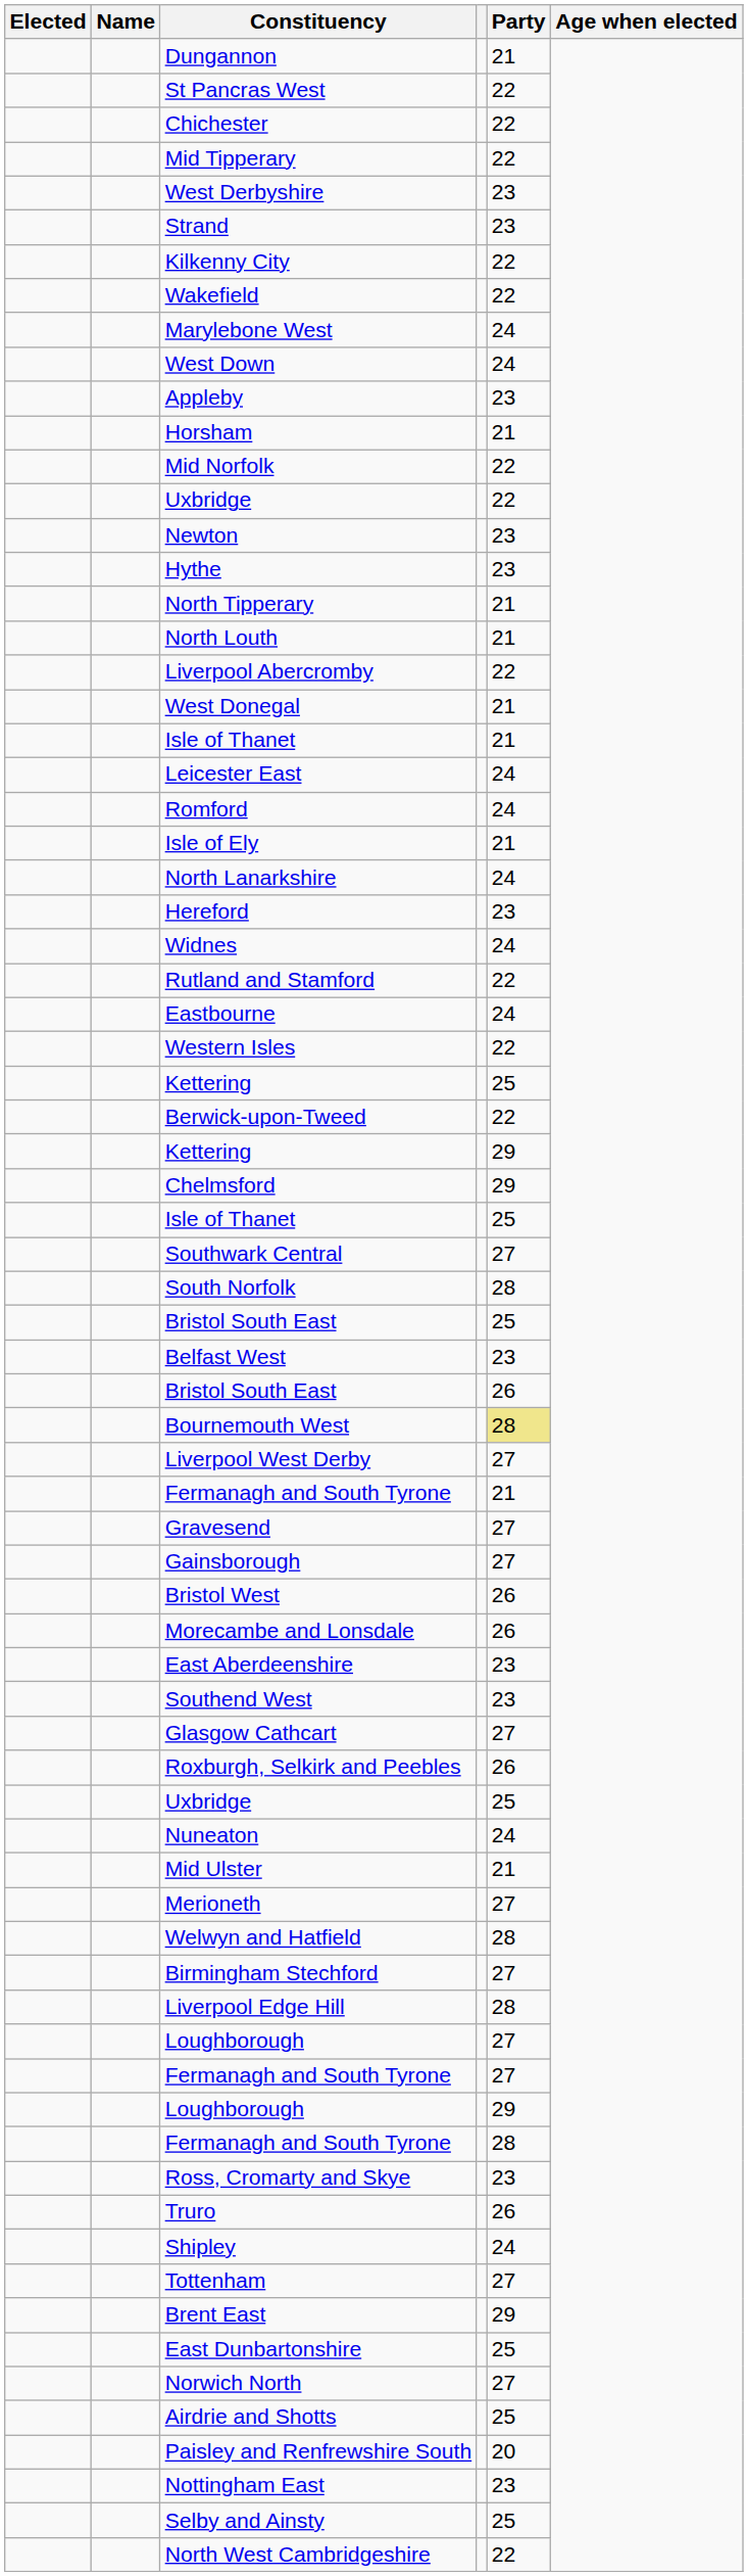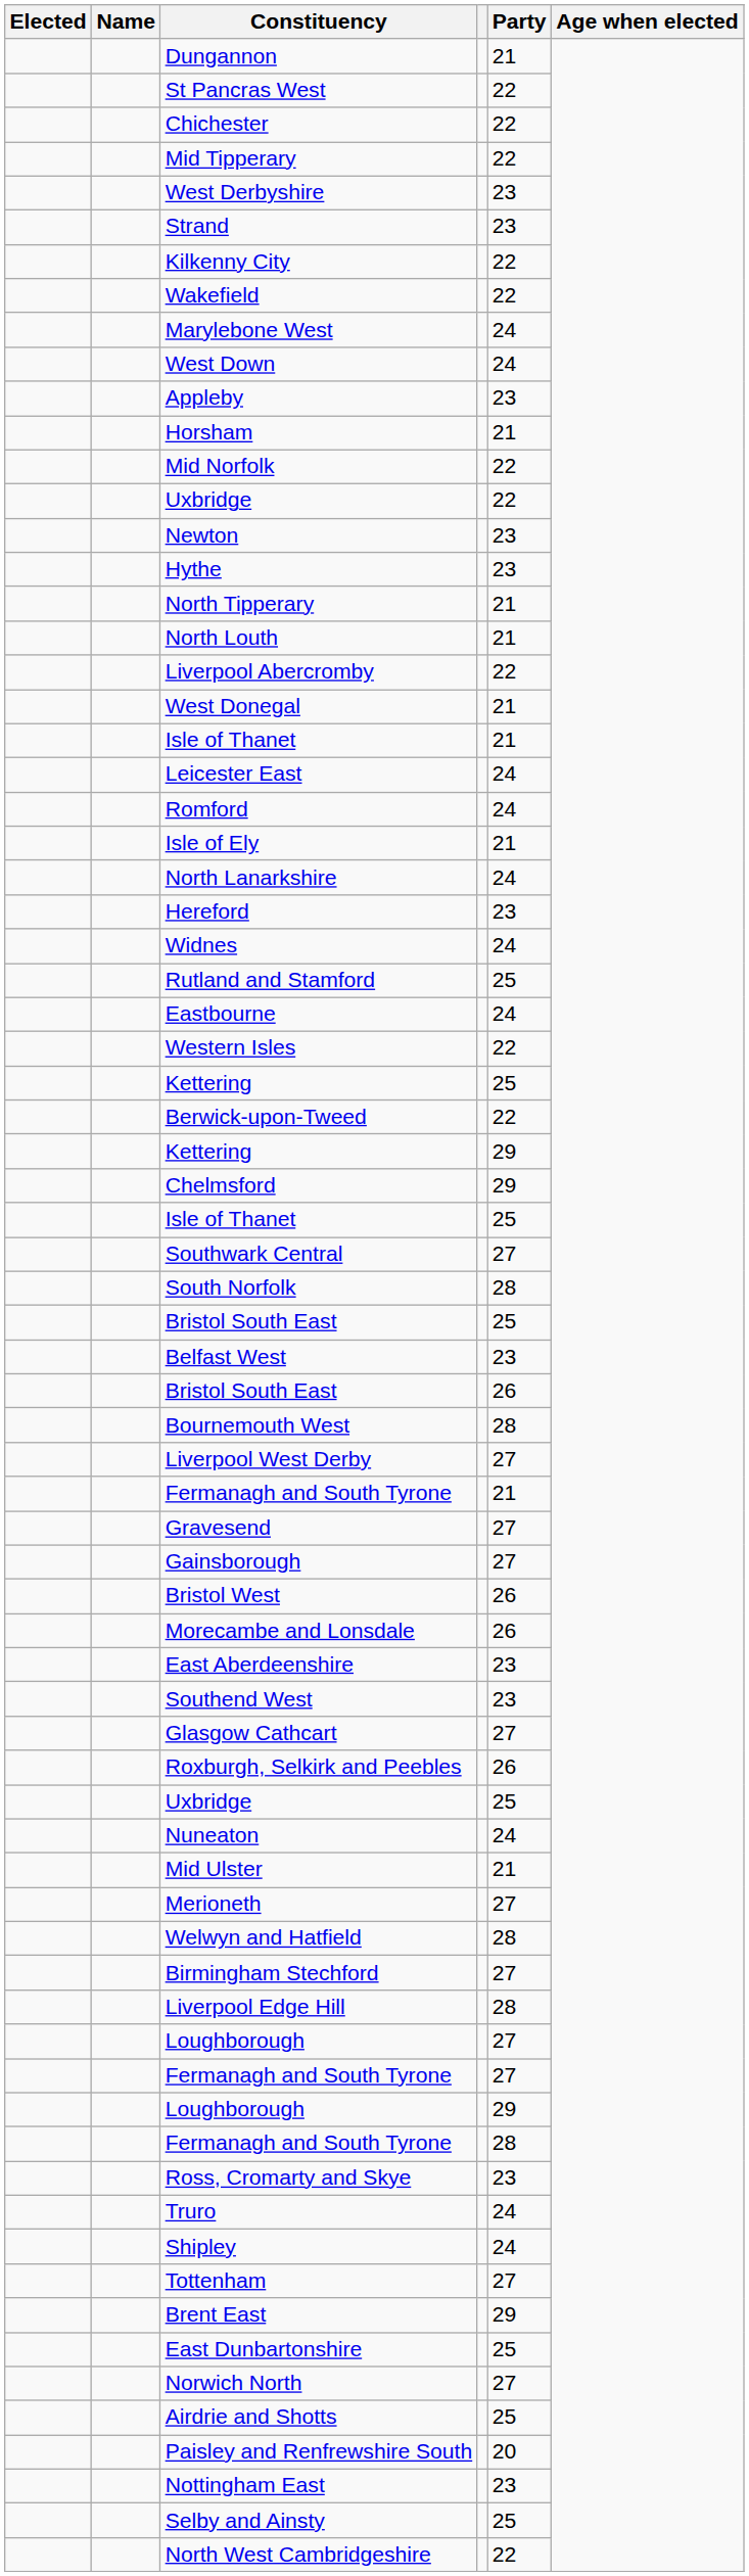 <table class="sortable wikitable">
 <tr>
 <th>Elected</th>
 <th>Name</th>
 <th>Constituency</th>
 <th class="unsortable"></th>
 <th>Party</th>
 <th>Age when elected</th>
 </tr>
 <tr>
 <td></td>
 <td></td>
 <td><a href='#'>Dungannon</a></td>
 <td></td>
 <td>21</td>
 </tr>
 <tr>
 <td></td>
 <td></td>
 <td><a href='#'>St Pancras West</a></td>
 <td></td>
 <td>22</td>
 </tr>
 <tr>
 <td></td>
 <td></td>
 <td><a href='#'>Chichester</a></td>
 <td></td>
 <td>22</td>
 </tr>
 <tr>
 <td></td>
 <td></td>
 <td><a href='#'>Mid Tipperary</a></td>
 <td></td>
 <td>22</td>
 </tr>
 <tr>
 <td></td>
 <td></td>
 <td><a href='#'>West Derbyshire</a></td>
 <td></td>
 <td>23</td>
 </tr>
 <tr>
 <td></td>
 <td></td>
 <td><a href='#'>Strand</a></td>
 <td></td>
 <td>23</td>
 </tr>
 <tr>
 <td></td>
 <td></td>
 <td><a href='#'>Kilkenny City</a></td>
 <td></td>
 <td>22</td>
 </tr>
 <tr>
 <td></td>
 <td></td>
 <td><a href='#'>Wakefield</a></td>
 <td></td>
 <td>22</td>
 </tr>
 <tr>
 <td></td>
 <td></td>
 <td><a href='#'>Marylebone West</a></td>
 <td></td>
 <td>24</td>
 </tr>
 <tr>
 <td></td>
 <td></td>
 <td><a href='#'>West Down</a></td>
 <td></td>
 <td>24</td>
 </tr>
 <tr>
 <td></td>
 <td></td>
 <td><a href='#'>Appleby</a></td>
 <td></td>
 <td>23</td>
 </tr>
 <tr>
 <td></td>
 <td></td>
 <td><a href='#'>Horsham</a></td>
 <td></td>
 <td>21</td>
 </tr>
 <tr>
 <td></td>
 <td></td>
 <td><a href='#'>Mid Norfolk</a></td>
 <td></td>
 <td>22</td>
 </tr>
 <tr>
 <td></td>
 <td></td>
 <td><a href='#'>Uxbridge</a></td>
 <td></td>
 <td>22</td>
 </tr>
 <tr>
 <td></td>
 <td></td>
 <td><a href='#'>Newton</a></td>
 <td></td>
 <td>23</td>
 </tr>
 <tr>
 <td></td>
 <td></td>
 <td><a href='#'>Hythe</a></td>
 <td></td>
 <td>23</td>
 </tr>
 <tr>
 <td></td>
 <td></td>
 <td><a href='#'>North Tipperary</a></td>
 <td></td>
 <td>21</td>
 </tr>
 <tr>
 <td></td>
 <td></td>
 <td><a href='#'>North Louth</a></td>
 <td></td>
 <td>21</td>
 </tr>
 <tr>
 <td></td>
 <td></td>
 <td><a href='#'>Liverpool Abercromby</a></td>
 <td></td>
 <td>22</td>
 </tr>
 <tr>
 <td></td>
 <td></td>
 <td><a href='#'>West Donegal</a></td>
 <td></td>
 <td>21</td>
 </tr>
 <tr>
 <td></td>
 <td></td>
 <td><a href='#'>Isle of Thanet</a></td>
 <td></td>
 <td>21</td>
 </tr>
 <tr>
 <td></td>
 <td></td>
 <td><a href='#'>Leicester East</a></td>
 <td></td>
 <td>24</td>
 </tr>
 <tr>
 <td></td>
 <td></td>
 <td><a href='#'>Romford</a></td>
 <td></td>
 <td>24</td>
 </tr>
 <tr>
 <td></td>
 <td></td>
 <td><a href='#'>Isle of Ely</a></td>
 <td></td>
 <td>21</td>
 </tr>
 <tr>
 <td></td>
 <td></td>
 <td><a href='#'>North Lanarkshire</a></td>
 <td></td>
 <td>24</td>
 </tr>
 <tr>
 <td></td>
 <td></td>
 <td><a href='#'>Hereford</a></td>
 <td></td>
 <td>23</td>
 </tr>
 <tr>
 <td></td>
 <td></td>
 <td><a href='#'>Widnes</a></td>
 <td></td>
 <td>24</td>
 </tr>
 <tr>
 <td></td>
 <td></td>
 <td><a href='#'>Rutland and Stamford</a></td>
 <td></td>
-<td>22</td>
+<td>25</td>
 </tr>
 <tr>
 <td></td>
 <td></td>
 <td><a href='#'>Eastbourne</a></td>
 <td></td>
 <td>24</td>
 </tr>
 <tr>
 <td></td>
 <td></td>
 <td><a href='#'>Western Isles</a></td>
 <td></td>
 <td>22</td>
 </tr>
 <tr>
 <td></td>
 <td></td>
 <td><a href='#'>Kettering</a></td>
 <td></td>
 <td>25</td>
 </tr>
 <tr>
 <td></td>
 <td></td>
 <td><a href='#'>Berwick-upon-Tweed</a></td>
 <td></td>
 <td>22</td>
 </tr>
 <tr>
 <td></td>
 <td></td>
 <td><a href='#'>Kettering</a></td>
 <td></td>
 <td>29</td>
 </tr>
 <tr>
 <td></td>
 <td></td>
 <td><a href='#'>Chelmsford</a></td>
 <td></td>
 <td>29</td>
 </tr>
 <tr>
 <td></td>
 <td></td>
 <td><a href='#'>Isle of Thanet</a></td>
 <td></td>
 <td>25</td>
 </tr>
 <tr>
 <td></td>
 <td></td>
 <td><a href='#'>Southwark Central</a></td>
 <td></td>
 <td>27</td>
 </tr>
 <tr>
 <td></td>
 <td></td>
 <td><a href='#'>South Norfolk</a></td>
 <td></td>
 <td>28</td>
 </tr>
 <tr>
 <td></td>
 <td></td>
 <td><a href='#'>Bristol South East</a></td>
 <td></td>
 <td>25</td>
 </tr>
 <tr>
 <td></td>
 <td></td>
 <td><a href='#'>Belfast West</a></td>
 <td></td>
 <td>23</td>
 </tr>
 <tr>
 <td></td>
 <td></td>
 <td><a href='#'>Bristol South East</a></td>
 <td></td>
 <td>26</td>
 </tr>
 <tr>
 <td></td>
 <td></td>
 <td><a href='#'>Bournemouth West</a></td>
 <td></td>
-<td style="background: khaki;">28</td>
+<td>28</td>
 </tr>
 <tr>
 <td></td>
 <td></td>
 <td><a href='#'>Liverpool West Derby</a></td>
 <td></td>
 <td>27</td>
 </tr>
 <tr>
 <td></td>
 <td></td>
 <td><a href='#'>Fermanagh and South Tyrone</a></td>
 <td></td>
 <td>21</td>
 </tr>
 <tr>
 <td></td>
 <td></td>
 <td><a href='#'>Gravesend</a></td>
 <td></td>
 <td>27</td>
 </tr>
 <tr>
 <td></td>
 <td></td>
 <td><a href='#'>Gainsborough</a></td>
 <td></td>
 <td>27</td>
 </tr>
 <tr>
 <td></td>
 <td></td>
 <td><a href='#'>Bristol West</a></td>
 <td></td>
 <td>26</td>
 </tr>
 <tr>
 <td></td>
 <td></td>
 <td><a href='#'>Morecambe and Lonsdale</a></td>
 <td></td>
 <td>26</td>
 </tr>
 <tr>
 <td></td>
 <td></td>
 <td><a href='#'>East Aberdeenshire</a></td>
 <td></td>
 <td>23</td>
 </tr>
 <tr>
 <td></td>
 <td></td>
 <td><a href='#'>Southend West</a></td>
 <td></td>
 <td>23</td>
 </tr>
 <tr>
 <td></td>
 <td></td>
 <td><a href='#'>Glasgow Cathcart</a></td>
 <td></td>
 <td>27</td>
 </tr>
 <tr>
 <td></td>
 <td></td>
 <td><a href='#'>Roxburgh, Selkirk and Peebles</a></td>
 <td></td>
 <td>26</td>
 </tr>
 <tr>
 <td></td>
 <td></td>
 <td><a href='#'>Uxbridge</a></td>
 <td></td>
 <td>25</td>
 </tr>
 <tr>
 <td></td>
 <td></td>
 <td><a href='#'>Nuneaton</a></td>
 <td></td>
 <td>24</td>
 </tr>
 <tr>
 <td></td>
 <td></td>
 <td><a href='#'>Mid Ulster</a></td>
 <td></td>
 <td>21</td>
 </tr>
 <tr>
 <td></td>
 <td></td>
 <td><a href='#'>Merioneth</a></td>
 <td></td>
 <td>27</td>
 </tr>
 <tr>
 <td></td>
 <td></td>
 <td><a href='#'>Welwyn and Hatfield</a></td>
 <td></td>
 <td>28</td>
 </tr>
 <tr>
 <td></td>
 <td></td>
 <td><a href='#'>Birmingham Stechford</a></td>
 <td></td>
 <td>27</td>
 </tr>
 <tr>
 <td></td>
 <td></td>
 <td><a href='#'>Liverpool Edge Hill</a></td>
 <td></td>
 <td>28</td>
 </tr>
 <tr>
 <td></td>
 <td></td>
 <td><a href='#'>Loughborough</a></td>
 <td></td>
 <td>27</td>
 </tr>
 <tr>
 <td></td>
 <td></td>
 <td><a href='#'>Fermanagh and South Tyrone</a></td>
 <td></td>
 <td>27</td>
 </tr>
 <tr>
 <td></td>
 <td></td>
 <td><a href='#'>Loughborough</a></td>
 <td></td>
 <td>29</td>
 </tr>
 <tr>
 <td></td>
 <td></td>
 <td><a href='#'>Fermanagh and South Tyrone</a></td>
 <td></td>
 <td>28</td>
 </tr>
 <tr>
 <td></td>
 <td></td>
 <td><a href='#'>Ross, Cromarty and Skye</a></td>
 <td></td>
 <td>23</td>
 </tr>
 <tr>
 <td></td>
 <td></td>
 <td><a href='#'>Truro</a></td>
 <td></td>
-<td>26</td>
+<td>24</td>
 </tr>
 <tr>
 <td></td>
 <td></td>
 <td><a href='#'>Shipley</a></td>
 <td></td>
 <td>24</td>
 </tr>
 <tr>
 <td></td>
 <td></td>
 <td><a href='#'>Tottenham</a></td>
 <td></td>
 <td>27</td>
 </tr>
 <tr>
 <td></td>
 <td></td>
 <td><a href='#'>Brent East</a></td>
 <td></td>
 <td>29</td>
 </tr>
 <tr>
 <td></td>
 <td></td>
 <td><a href='#'>East Dunbartonshire</a></td>
 <td></td>
 <td>25</td>
 </tr>
 <tr>
 <td></td>
 <td></td>
 <td><a href='#'>Norwich North</a></td>
 <td></td>
 <td>27</td>
 </tr>
 <tr>
 <td></td>
 <td></td>
 <td><a href='#'>Airdrie and Shotts</a></td>
 <td></td>
 <td>25</td>
 </tr>
 <tr>
 <td></td>
 <td></td>
 <td><a href='#'>Paisley and Renfrewshire South</a></td>
 <td></td>
 <td>20</td>
 </tr>
 <tr>
 <td></td>
 <td></td>
 <td><a href='#'>Nottingham East</a></td>
 <td></td>
 <td>23</td>
 </tr>
 <tr>
 <td></td>
 <td></td>
 <td><a href='#'>Selby and Ainsty</a></td>
 <td></td>
 <td>25</td>
 </tr>
 <tr>
 <td></td>
 <td></td>
 <td><a href='#'>North West Cambridgeshire</a></td>
 <td></td>
 <td>22</td>
 </tr>
 <tr>
 </tr>
 </table>
